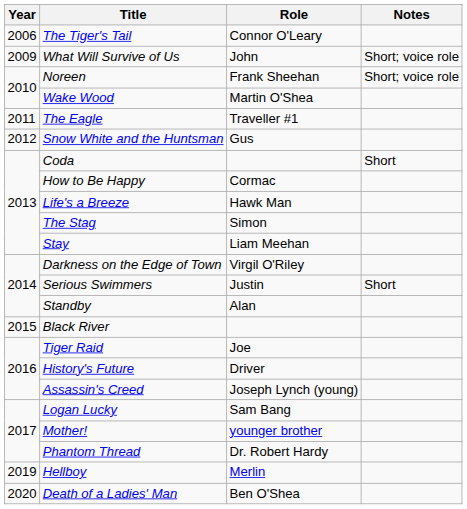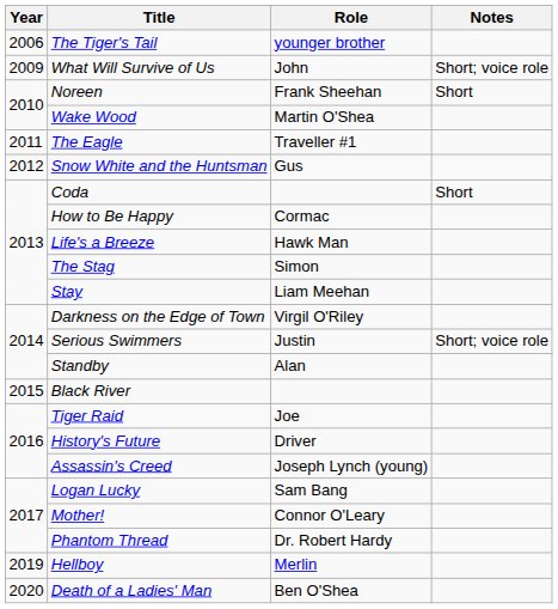 <table class="wikitable plainrowheaders sortable">
 <tr>
 <th scope="col">Year</th>
 <th scope="col">Title</th>
 <th scope="col">Role</th>
 <th class="unsortable">Notes</th>
 </tr>
 <tr>
 <td>2006</td>
 <td><em><a href='#'>The Tiger's Tail</a></em></td>
-<td>Connor O'Leary</td>
+<td><a href='#'>younger brother</a></td>
 <td></td>
 </tr>
 <tr>
 <td>2009</td>
 <td><em>What Will Survive of Us</em></td>
 <td>John</td>
 <td>Short; voice role</td>
 </tr>
 <tr>
 <td rowspan="2">2010</td>
 <td><em>Noreen</em></td>
 <td>Frank Sheehan</td>
-<td>Short; voice role</td>
+<td>Short</td>
 </tr>
 <tr>
 <td><em><a href='#'>Wake Wood</a></em></td>
 <td>Martin O'Shea</td>
 <td></td>
 </tr>
 <tr>
 <td>2011</td>
 <td><em><a href='#'>The Eagle</a></em></td>
 <td>Traveller #1</td>
 <td></td>
 </tr>
 <tr>
 <td>2012</td>
 <td><em><a href='#'>Snow White and the Huntsman</a></em></td>
 <td>Gus</td>
 <td></td>
 </tr>
 <tr>
 <td rowspan="5">2013</td>
 <td><em>Coda</em></td>
 <td></td>
 <td>Short</td>
 </tr>
 <tr>
 <td><em>How to Be Happy</em></td>
 <td>Cormac</td>
 <td></td>
 </tr>
 <tr>
 <td><em><a href='#'>Life's a Breeze</a></em></td>
 <td>Hawk Man</td>
 <td></td>
 </tr>
 <tr>
 <td><em><a href='#'>The Stag</a></em></td>
 <td>Simon</td>
 <td></td>
 </tr>
 <tr>
 <td><em><a href='#'>Stay</a></em></td>
 <td>Liam Meehan</td>
 <td></td>
 </tr>
 <tr>
 <td rowspan="3">2014</td>
 <td><em>Darkness on the Edge of Town</em></td>
 <td>Virgil O'Riley</td>
 <td></td>
 </tr>
 <tr>
 <td><em>Serious Swimmers</em></td>
 <td>Justin</td>
-<td>Short</td>
+<td>Short; voice role</td>
 </tr>
 <tr>
 <td><em>Standby</em></td>
 <td>Alan</td>
 <td></td>
 </tr>
 <tr>
 <td>2015</td>
 <td><em>Black River</em></td>
 <td></td>
 <td></td>
 </tr>
 <tr>
 <td rowspan="3">2016</td>
 <td><em><a href='#'>Tiger Raid</a></em></td>
 <td>Joe</td>
 <td></td>
 </tr>
 <tr>
 <td><em><a href='#'>History's Future</a></em></td>
 <td>Driver</td>
 <td></td>
 </tr>
 <tr>
 <td><em><a href='#'>Assassin's Creed</a></em></td>
 <td>Joseph Lynch (young)</td>
 <td></td>
 </tr>
 <tr>
 <td rowspan="3">2017</td>
 <td><em><a href='#'>Logan Lucky</a></em></td>
 <td>Sam Bang</td>
 <td></td>
 </tr>
 <tr>
 <td><em><a href='#'>Mother!</a></em></td>
-<td><a href='#'>younger brother</a></td>
+<td>Connor O'Leary</td>
 <td></td>
 </tr>
 <tr>
 <td><em><a href='#'>Phantom Thread</a></em></td>
 <td>Dr. Robert Hardy</td>
 <td></td>
 </tr>
 <tr>
 <td>2019</td>
 <td><em><a href='#'>Hellboy</a></em></td>
 <td><a href='#'>Merlin</a></td>
 <td></td>
 </tr>
 <tr>
 <td>2020</td>
 <td><em><a href='#'>Death of a Ladies' Man</a></em></td>
 <td>Ben O'Shea</td>
 <td></td>
 </tr>
 </table>
